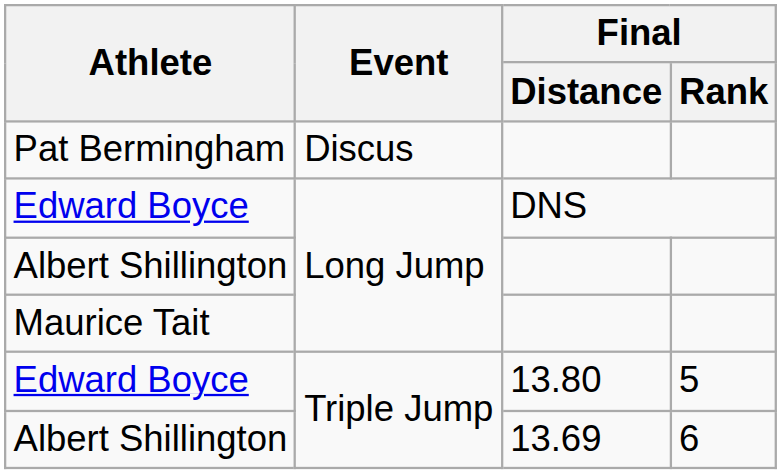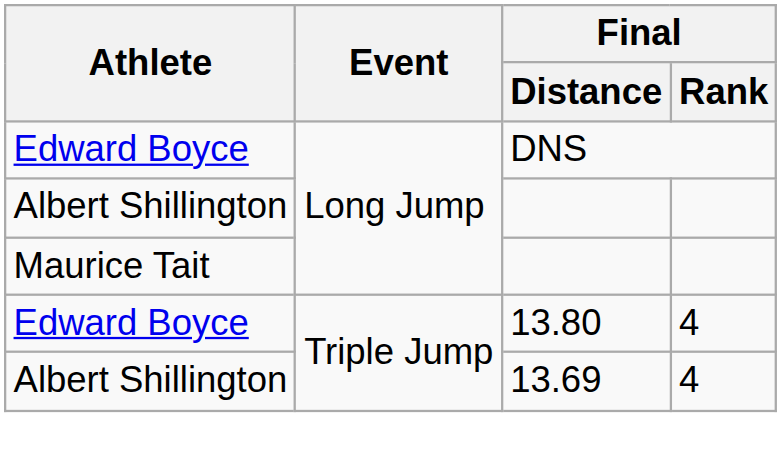 <table class="wikitable">
 <tr>
 <th rowspan="2">Athlete</th>
 <th rowspan="2">Event</th>
 <th colspan="2">Final</th>
 </tr>
 <tr>
 <th>Distance</th>
 <th>Rank</th>
-</tr>
-<tr>
-<td>Pat Bermingham</td>
-<td>Discus</td>
-<td></td>
-<td></td>
 </tr>
 <tr>
 <td><a href='#'>Edward Boyce</a></td>
 <td rowspan="3">Long Jump</td>
 <td colspan="2">DNS</td>
 </tr>
 <tr>
 <td>Albert Shillington</td>
 <td></td>
 <td></td>
 </tr>
 <tr>
 <td>Maurice Tait</td>
 <td></td>
 <td></td>
 </tr>
 <tr>
 <td><a href='#'>Edward Boyce</a></td>
 <td rowspan="2">Triple Jump</td>
 <td>13.80</td>
-<td>5</td>
+<td>4</td>
 </tr>
 <tr>
 <td>Albert Shillington</td>
 <td>13.69</td>
-<td>6</td>
+<td>4</td>
 </tr>
 </table>
